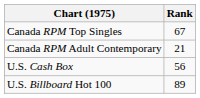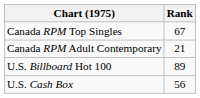 <table class="wikitable sortable">
 <tr>
 <th>Chart (1975)</th>
 <th>Rank</th>
 </tr>
 <tr>
 <td>Canada <em>RPM</em> Top Singles</td>
 <td style="text-align:center;">67</td>
 </tr>
 <tr>
 <td>Canada <em>RPM</em> Adult Contemporary</td>
 <td style="text-align:center;">21</td>
 </tr>
 <tr>
+<td>U.S. <em>Billboard</em> Hot 100</td>
+<td style="text-align:center;">89</td>
+</tr>
+<tr>
 <td>U.S. <em>Cash Box</em></td>
 <td style="text-align:center;">56</td>
 </tr>
-<tr>
-<td>U.S. <em>Billboard</em> Hot 100</td>
-<td style="text-align:center;">89</td>
-</tr>
 </table>
